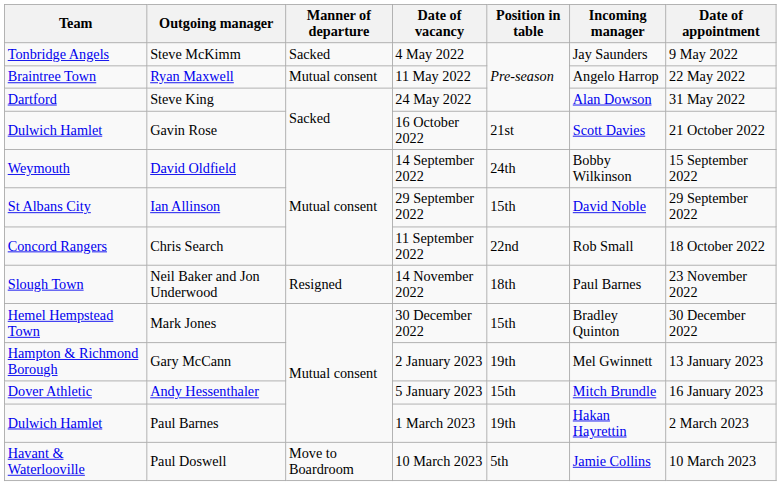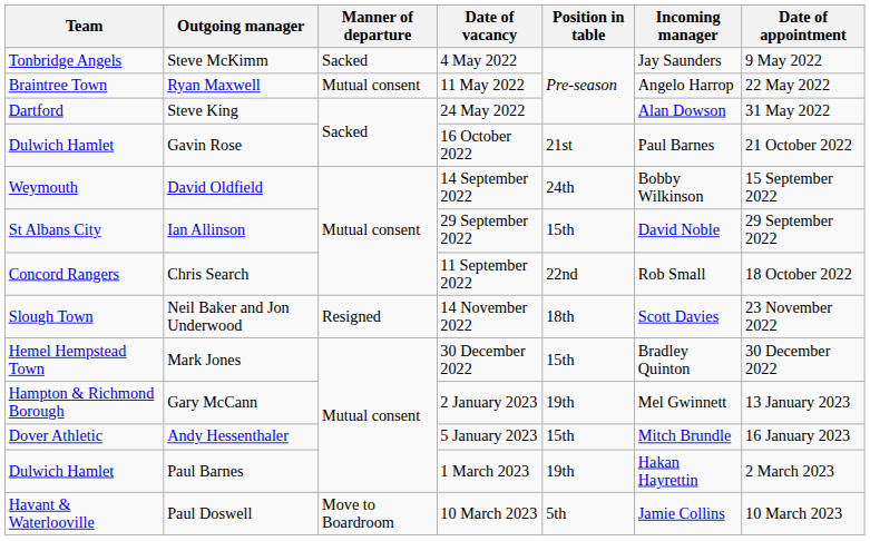 <table class="wikitable sortable" style="clear: both;">
 <tr>
 <th>Team</th>
 <th width-150>Outgoing manager</th>
 <th>Manner of departure</th>
 <th>Date of vacancy</th>
 <th>Position in table</th>
 <th>Incoming manager</th>
 <th>Date of appointment</th>
 </tr>
 <tr>
 <td><a href='#'>Tonbridge Angels</a></td>
 <td> Steve McKimm</td>
 <td>Sacked</td>
 <td>4 May 2022</td>
 <td rowspan="3"><em>Pre-season</em></td>
 <td> Jay Saunders</td>
 <td>9 May 2022</td>
 </tr>
 <tr>
 <td><a href='#'>Braintree Town</a></td>
 <td> <a href='#'>Ryan Maxwell</a></td>
 <td>Mutual consent</td>
 <td>11 May 2022</td>
 <td> Angelo Harrop</td>
 <td>22 May 2022</td>
 </tr>
 <tr>
 <td><a href='#'>Dartford</a></td>
 <td> Steve King</td>
 <td rowspan="2">Sacked</td>
 <td>24 May 2022</td>
 <td> <a href='#'>Alan Dowson</a></td>
 <td>31 May 2022</td>
 </tr>
 <tr>
 <td><a href='#'>Dulwich Hamlet</a></td>
 <td> Gavin Rose</td>
 <td>16 October 2022</td>
 <td>21st</td>
-<td> <a href='#'>Scott Davies</a></td>
+<td> Paul Barnes</td>
 <td>21 October 2022</td>
 </tr>
 <tr>
 <td><a href='#'>Weymouth</a></td>
 <td> <a href='#'>David Oldfield</a></td>
 <td rowspan="3">Mutual consent</td>
 <td>14 September 2022</td>
 <td>24th</td>
 <td> Bobby Wilkinson</td>
 <td>15 September 2022</td>
 </tr>
 <tr>
 <td><a href='#'>St Albans City</a></td>
 <td> <a href='#'>Ian Allinson</a></td>
 <td>29 September 2022</td>
 <td>15th</td>
 <td> <a href='#'>David Noble</a></td>
 <td>29 September 2022</td>
 </tr>
 <tr>
 <td><a href='#'>Concord Rangers</a></td>
 <td> Chris Search</td>
 <td>11 September 2022</td>
 <td>22nd</td>
 <td> Rob Small</td>
 <td>18 October 2022</td>
 </tr>
 <tr>
 <td><a href='#'>Slough Town</a></td>
 <td> Neil Baker and  Jon Underwood</td>
 <td>Resigned</td>
 <td>14 November 2022</td>
 <td>18th</td>
-<td> Paul Barnes</td>
+<td> <a href='#'>Scott Davies</a></td>
 <td>23 November 2022</td>
 </tr>
 <tr>
 <td><a href='#'>Hemel Hempstead Town</a></td>
 <td> Mark Jones</td>
 <td rowspan="4">Mutual consent</td>
 <td>30 December 2022</td>
 <td>15th</td>
 <td> Bradley Quinton</td>
 <td>30 December 2022</td>
 </tr>
 <tr>
 <td><a href='#'>Hampton & Richmond Borough</a></td>
 <td> Gary McCann</td>
 <td>2 January 2023</td>
 <td>19th</td>
 <td> Mel Gwinnett</td>
 <td>13 January 2023</td>
 </tr>
 <tr>
 <td><a href='#'>Dover Athletic</a></td>
 <td> <a href='#'>Andy Hessenthaler</a></td>
 <td>5 January 2023</td>
 <td>15th</td>
 <td> <a href='#'>Mitch Brundle</a></td>
 <td>16 January 2023</td>
 </tr>
 <tr>
 <td><a href='#'>Dulwich Hamlet</a></td>
 <td> Paul Barnes</td>
 <td>1 March 2023</td>
 <td>19th</td>
 <td> <a href='#'>Hakan Hayrettin</a></td>
 <td>2 March 2023</td>
 </tr>
 <tr>
 <td><a href='#'>Havant & Waterlooville</a></td>
 <td> Paul Doswell</td>
 <td>Move to Boardroom</td>
 <td>10 March 2023</td>
 <td>5th</td>
 <td> <a href='#'>Jamie Collins</a></td>
 <td>10 March 2023</td>
 </tr>
 </table>
